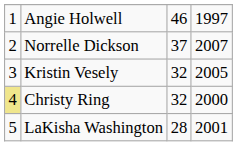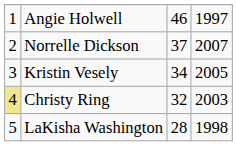 <table class="wikitable" style="font-size: 95%; text-align:left;">
 <tr>
 </tr>
 <tr>
 <td align="center">1</td>
 <td>Angie Holwell</td>
 <td align="center">46</td>
 <td align="center">1997</td>
 </tr>
 <tr>
 <td align="center">2</td>
 <td>Norrelle Dickson</td>
 <td align="center">37</td>
 <td align="center">2007</td>
 </tr>
 <tr>
 <td align="center">3</td>
 <td>Kristin Vesely</td>
-<td align="center">32</td>
+<td align="center">34</td>
 <td align="center">2005</td>
 </tr>
 <tr>
 <td align="center" style="background: khaki;">4</td>
 <td>Christy Ring</td>
 <td align="center">32</td>
-<td align="center">2000</td>
+<td align="center">2003</td>
 </tr>
 <tr>
 <td align="center">5</td>
 <td>LaKisha Washington</td>
 <td align="center">28</td>
-<td align="center">2001</td>
+<td align="center">1998</td>
 </tr>
 </table>
